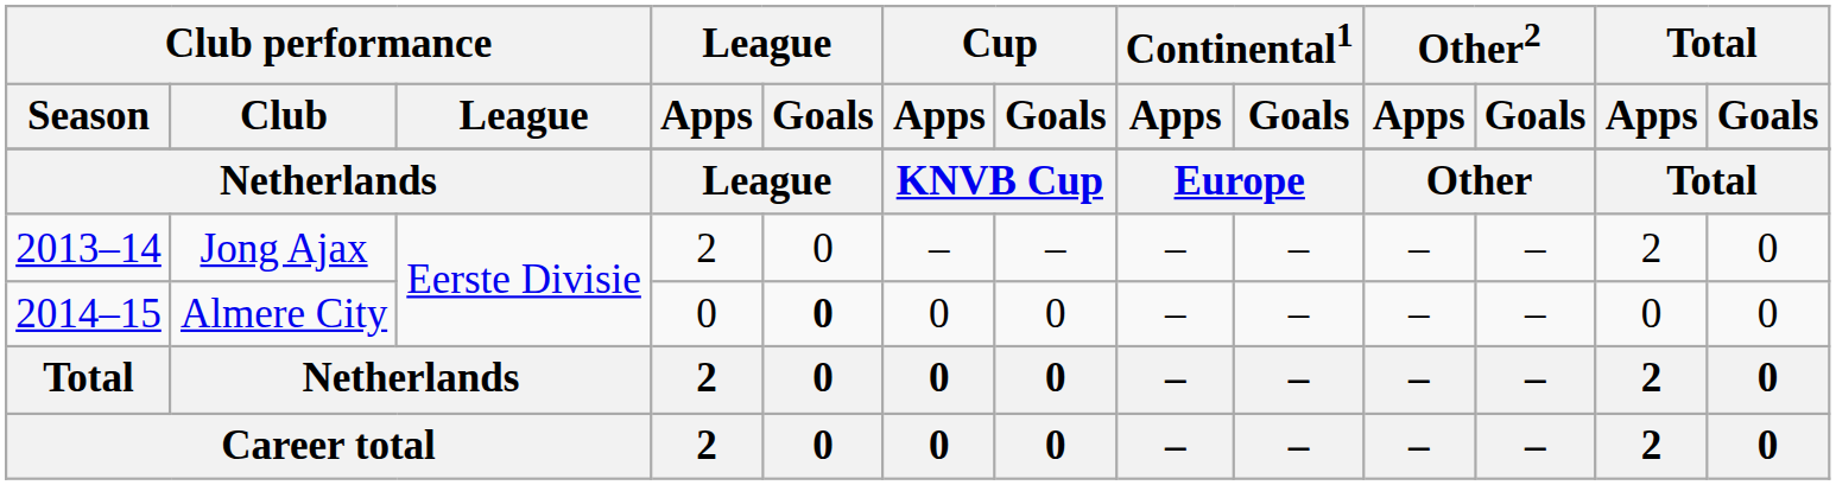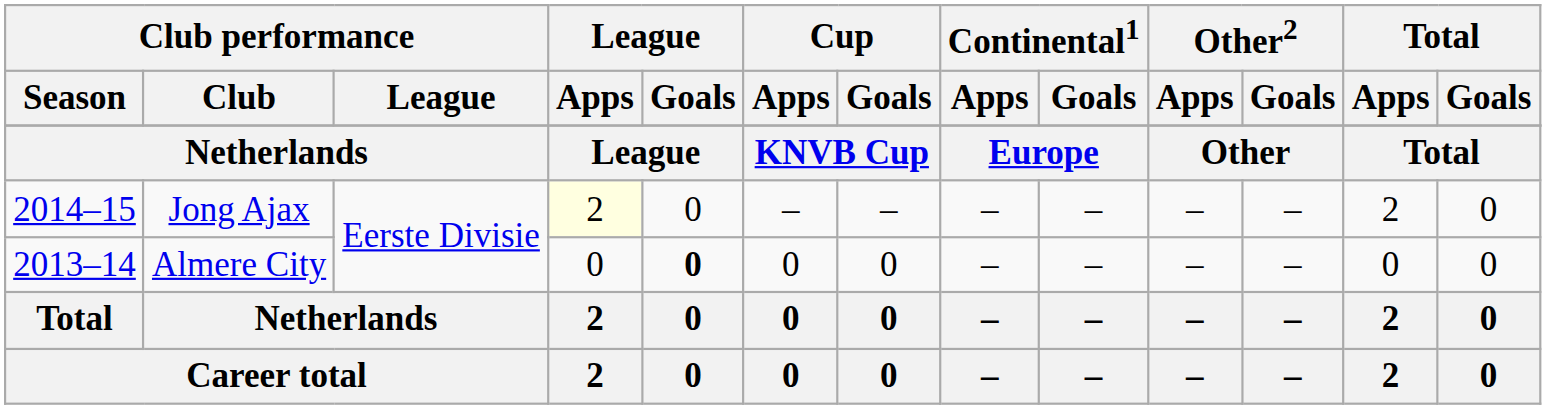 <table class="wikitable" style="text-align:center">
 <tr>
 <th colspan=3>Club performance</th>
 <th colspan=2>League</th>
 <th colspan=2>Cup</th>
 <th colspan=2>Continental<sup>1</sup></th>
 <th colspan=2>Other<sup>2</sup></th>
 <th colspan=2>Total</th>
 </tr>
 <tr>
 <th>Season</th>
 <th>Club</th>
 <th>League</th>
 <th>Apps</th>
 <th>Goals</th>
 <th>Apps</th>
 <th>Goals</th>
 <th>Apps</th>
 <th>Goals</th>
 <th>Apps</th>
 <th>Goals</th>
 <th>Apps</th>
 <th>Goals</th>
 </tr>
 <tr>
 </tr>
 <tr>
 <th colspan=3>Netherlands</th>
 <th colspan=2>League</th>
 <th colspan=2><a href='#'>KNVB Cup</a></th>
 <th colspan=2><a href='#'>Europe</a></th>
 <th colspan=2>Other</th>
 <th colspan=2>Total</th>
 </tr>
 <tr>
-<td><a href='#'>2013–14</a></td>
+<td><a href='#'>2014–15</a></td>
 <td rowspan="1"><a href='#'>Jong Ajax</a></td>
 <td rowspan=2><a href='#'>Eerste Divisie</a></td>
-<td>2</td>
+<td style="background: lightyellow;">2</td>
 <td>0</td>
 <td>–</td>
 <td>–</td>
 <td>–</td>
 <td>–</td>
 <td>–</td>
 <td>–</td>
 <td>2</td>
 <td>0</td>
 </tr>
 <tr>
-<td><a href='#'>2014–15</a></td>
+<td><a href='#'>2013–14</a></td>
 <td rowspan="1"><a href='#'>Almere City</a></td>
 <td>0</td>
 <td><strong>0</strong></td>
 <td>0</td>
 <td>0</td>
 <td>–</td>
 <td>–</td>
 <td>–</td>
 <td>–</td>
 <td>0</td>
 <td>0</td>
 </tr>
 <tr>
 <th rowspan=1>Total</th>
 <th colspan=2>Netherlands</th>
 <th>2</th>
 <th>0</th>
 <th>0</th>
 <th>0</th>
 <th>–</th>
 <th>–</th>
 <th>–</th>
 <th>–</th>
 <th>2</th>
 <th>0</th>
 </tr>
 <tr>
 <th colspan=3>Career total</th>
 <th>2</th>
 <th>0</th>
 <th>0</th>
 <th>0</th>
 <th>–</th>
 <th>–</th>
 <th>–</th>
 <th>–</th>
 <th>2</th>
 <th>0</th>
 </tr>
 </table>
